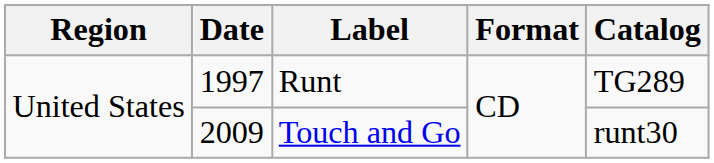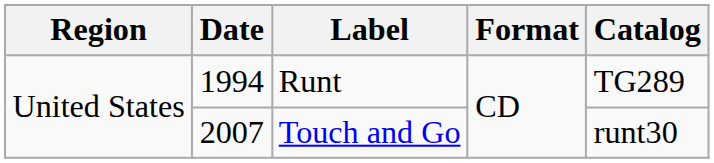 <table class="wikitable">
 <tr>
 <th>Region</th>
 <th>Date</th>
 <th>Label</th>
 <th>Format</th>
 <th>Catalog</th>
 </tr>
 <tr>
 <td rowspan="2">United States</td>
-<td>1997</td>
+<td>1994</td>
 <td>Runt</td>
 <td rowspan="2">CD</td>
 <td>TG289</td>
 </tr>
 <tr>
-<td>2009</td>
+<td>2007</td>
 <td><a href='#'>Touch and Go</a></td>
 <td>runt30</td>
 </tr>
 </table>
